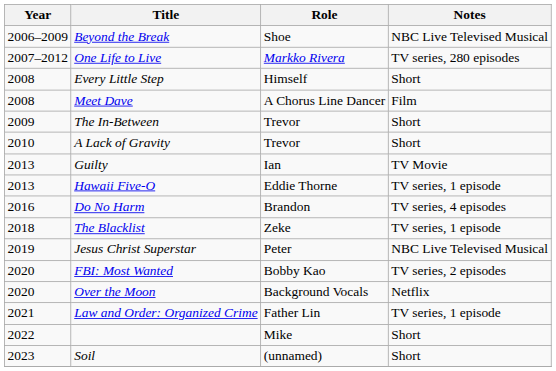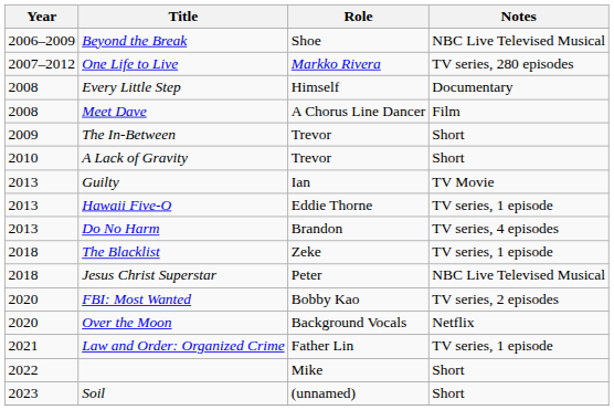 <table class="wikitable sortable">
 <tr>
 <th>Year</th>
 <th>Title</th>
 <th>Role</th>
 <th class="unsortable">Notes</th>
 </tr>
 <tr>
 <td>2006–2009</td>
 <td><em><a href='#'>Beyond the Break</a></em></td>
 <td>Shoe</td>
 <td>NBC Live Televised Musical</td>
 </tr>
 <tr>
 <td>2007–2012</td>
 <td><em><a href='#'>One Life to Live</a></em></td>
 <td><em><a href='#'>Markko Rivera</a></em></td>
 <td>TV series, 280 episodes</td>
 </tr>
 <tr>
 <td>2008</td>
 <td><em>Every Little Step</em></td>
 <td>Himself</td>
-<td>Short</td>
+<td>Documentary</td>
 </tr>
 <tr>
 <td>2008</td>
 <td><em><a href='#'>Meet Dave</a></em></td>
 <td>A Chorus Line Dancer</td>
 <td>Film</td>
 </tr>
 <tr>
 <td>2009</td>
 <td><em>The In-Between</em></td>
 <td>Trevor</td>
 <td>Short</td>
 </tr>
 <tr>
 <td>2010</td>
 <td><em>A Lack of Gravity</em></td>
 <td>Trevor</td>
 <td>Short</td>
 </tr>
 <tr>
 <td>2013</td>
 <td><em>Guilty</em></td>
 <td>Ian</td>
 <td>TV Movie</td>
 </tr>
 <tr>
 <td>2013</td>
 <td><em><a href='#'>Hawaii Five-O</a></em></td>
 <td>Eddie Thorne</td>
 <td>TV series, 1 episode</td>
 </tr>
 <tr>
-<td>2016</td>
+<td>2013</td>
 <td><em><a href='#'>Do No Harm</a></em></td>
 <td>Brandon</td>
 <td>TV series, 4 episodes</td>
 </tr>
 <tr>
 <td>2018</td>
 <td><em><a href='#'>The Blacklist</a></em></td>
 <td>Zeke</td>
 <td>TV series, 1 episode</td>
 </tr>
 <tr>
-<td>2019</td>
+<td>2018</td>
 <td><em>Jesus Christ Superstar</em></td>
 <td>Peter</td>
 <td>NBC Live Televised Musical</td>
 </tr>
 <tr>
 <td>2020</td>
 <td><em><a href='#'>FBI: Most Wanted</a></em></td>
 <td>Bobby Kao</td>
 <td>TV series, 2 episodes</td>
 </tr>
 <tr>
 <td>2020</td>
 <td><em><a href='#'>Over the Moon</a></em></td>
 <td>Background Vocals</td>
 <td>Netflix</td>
 </tr>
 <tr>
 <td>2021</td>
 <td><em><a href='#'>Law and Order: Organized Crime</a></em></td>
 <td>Father Lin</td>
 <td>TV series, 1 episode</td>
 </tr>
 <tr>
 <td>2022</td>
 <td><em></em></td>
 <td>Mike</td>
 <td>Short</td>
 </tr>
 <tr>
 <td>2023</td>
 <td><em>Soil</em></td>
 <td>(unnamed)</td>
 <td>Short</td>
 </tr>
 <tr>
 </tr>
 </table>
